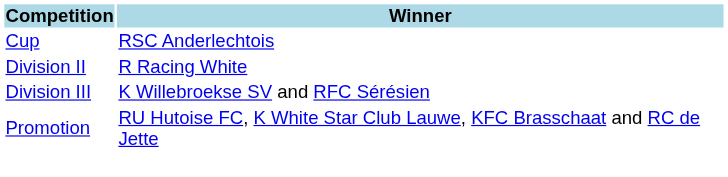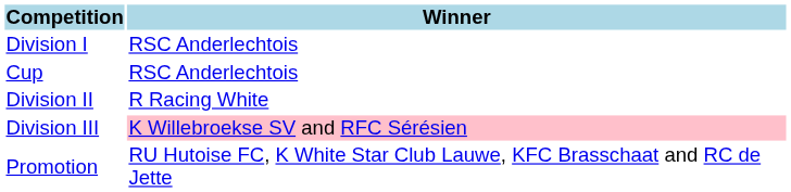 <table>
 <tr style="background:lightblue;">
 <th>Competition</th>
 <th>Winner</th>
+</tr>
+<tr>
+<td><a href='#'>Division I</a></td>
+<td><a href='#'>RSC Anderlechtois</a></td>
 </tr>
 <tr>
 <td><a href='#'>Cup</a></td>
 <td><a href='#'>RSC Anderlechtois</a></td>
 </tr>
 <tr>
 <td><a href='#'>Division II</a></td>
 <td><a href='#'>R Racing White</a></td>
 </tr>
 <tr>
 <td><a href='#'>Division III</a></td>
-<td><a href='#'>K Willebroekse SV</a> and <a href='#'>RFC Sérésien</a></td>
+<td style="background: pink;"><a href='#'>K Willebroekse SV</a> and <a href='#'>RFC Sérésien</a></td>
 </tr>
 <tr>
 <td><a href='#'>Promotion</a></td>
 <td><a href='#'>RU Hutoise FC</a>, <a href='#'>K White Star Club Lauwe</a>, <a href='#'>KFC Brasschaat</a> and <a href='#'>RC de Jette</a></td>
 </tr>
 </table>
